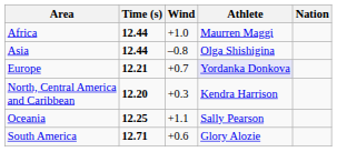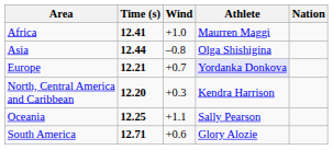 <table class="wikitable">
 <tr>
 <th>Area</th>
 <th>Time (s)</th>
 <th>Wind</th>
 <th>Athlete</th>
 <th>Nation</th>
 </tr>
 <tr>
 <td><a href='#'>Africa</a> </td>
-<td><strong>12.44</strong></td>
+<td><strong>12.41</strong></td>
 <td>+1.0</td>
 <td><a href='#'>Maurren Maggi</a></td>
 <td></td>
 </tr>
 <tr>
 <td><a href='#'>Asia</a> </td>
 <td><strong>12.44</strong></td>
 <td>–0.8</td>
 <td><a href='#'>Olga Shishigina</a></td>
 <td></td>
 </tr>
 <tr>
 <td><a href='#'>Europe</a> </td>
 <td><strong>12.21</strong></td>
 <td>+0.7</td>
 <td style="background: lavender;"><a href='#'>Yordanka Donkova</a></td>
 <td></td>
 </tr>
 <tr>
 <td><a href='#'>North, Central America<br> and Caribbean</a> </td>
 <td><strong>12.20</strong> </td>
 <td>+0.3</td>
 <td><a href='#'>Kendra Harrison</a></td>
 <td></td>
 </tr>
 <tr>
 <td><a href='#'>Oceania</a> </td>
 <td><strong>12.25</strong></td>
 <td>+1.1</td>
 <td><a href='#'>Sally Pearson</a></td>
 <td></td>
 </tr>
 <tr>
 <td><a href='#'>South America</a> </td>
 <td><strong>12.71</strong></td>
 <td>+0.6</td>
 <td><a href='#'>Glory Alozie</a></td>
 <td></td>
 </tr>
 </table>
